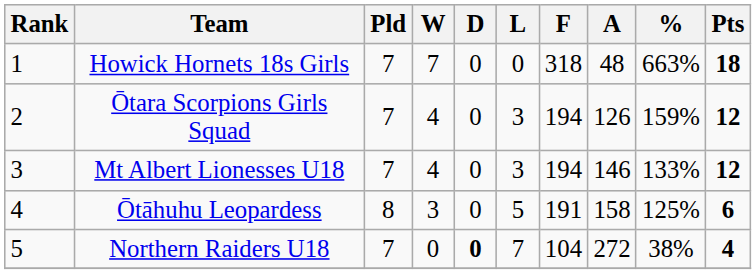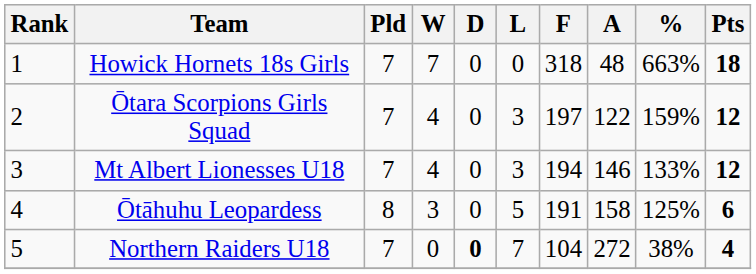 <table class="wikitable" style="text-align:center;">
 <tr>
 <th width=20>Rank</th>
 <th width=180>Team</th>
 <th width=20 abbr="Played">Pld</th>
 <th width=20 abbr="Won">W</th>
 <th width=20 abbr="Drawn">D</th>
 <th width=20 abbr="Lost">L</th>
 <th width=20 abbr="For">F</th>
 <th width=20 abbr="Against">A</th>
 <th width=20 abbr="Percentage">%</th>
 <th width=20 abbr="Points">Pts</th>
 </tr>
 <tr>
 <td style="text-align:left;">1</td>
 <td><a href='#'>Howick Hornets 18s Girls</a></td>
 <td>7</td>
 <td>7</td>
 <td>0</td>
 <td>0</td>
 <td>318</td>
 <td>48</td>
 <td>663%</td>
 <td><strong>18</strong></td>
 </tr>
 <tr>
 <td style="text-align:left;">2</td>
 <td><a href='#'>Ōtara Scorpions Girls Squad</a></td>
 <td>7</td>
 <td>4</td>
 <td>0</td>
 <td>3</td>
-<td>194</td>
-<td>126</td>
+<td>197</td>
+<td>122</td>
 <td>159%</td>
 <td><strong>12</strong></td>
 </tr>
 <tr>
 <td style="text-align:left;">3</td>
 <td><a href='#'>Mt Albert Lionesses U18</a></td>
 <td>7</td>
 <td>4</td>
 <td>0</td>
 <td>3</td>
 <td>194</td>
 <td>146</td>
 <td>133%</td>
 <td><strong>12</strong></td>
 </tr>
 <tr>
 <td style="text-align:left;">4</td>
 <td><a href='#'>Ōtāhuhu Leopardess</a></td>
 <td>8</td>
 <td>3</td>
 <td>0</td>
 <td>5</td>
 <td>191</td>
 <td>158</td>
 <td>125%</td>
 <td><strong>6</strong></td>
 </tr>
 <tr>
 <td style="text-align:left;">5</td>
 <td><a href='#'>Northern Raiders U18</a></td>
 <td>7</td>
 <td>0</td>
 <td><strong>0</strong></td>
 <td>7</td>
 <td>104</td>
 <td>272</td>
 <td>38%</td>
 <td><strong>4</strong></td>
 </tr>
 <tr>
 </tr>
 </table>
